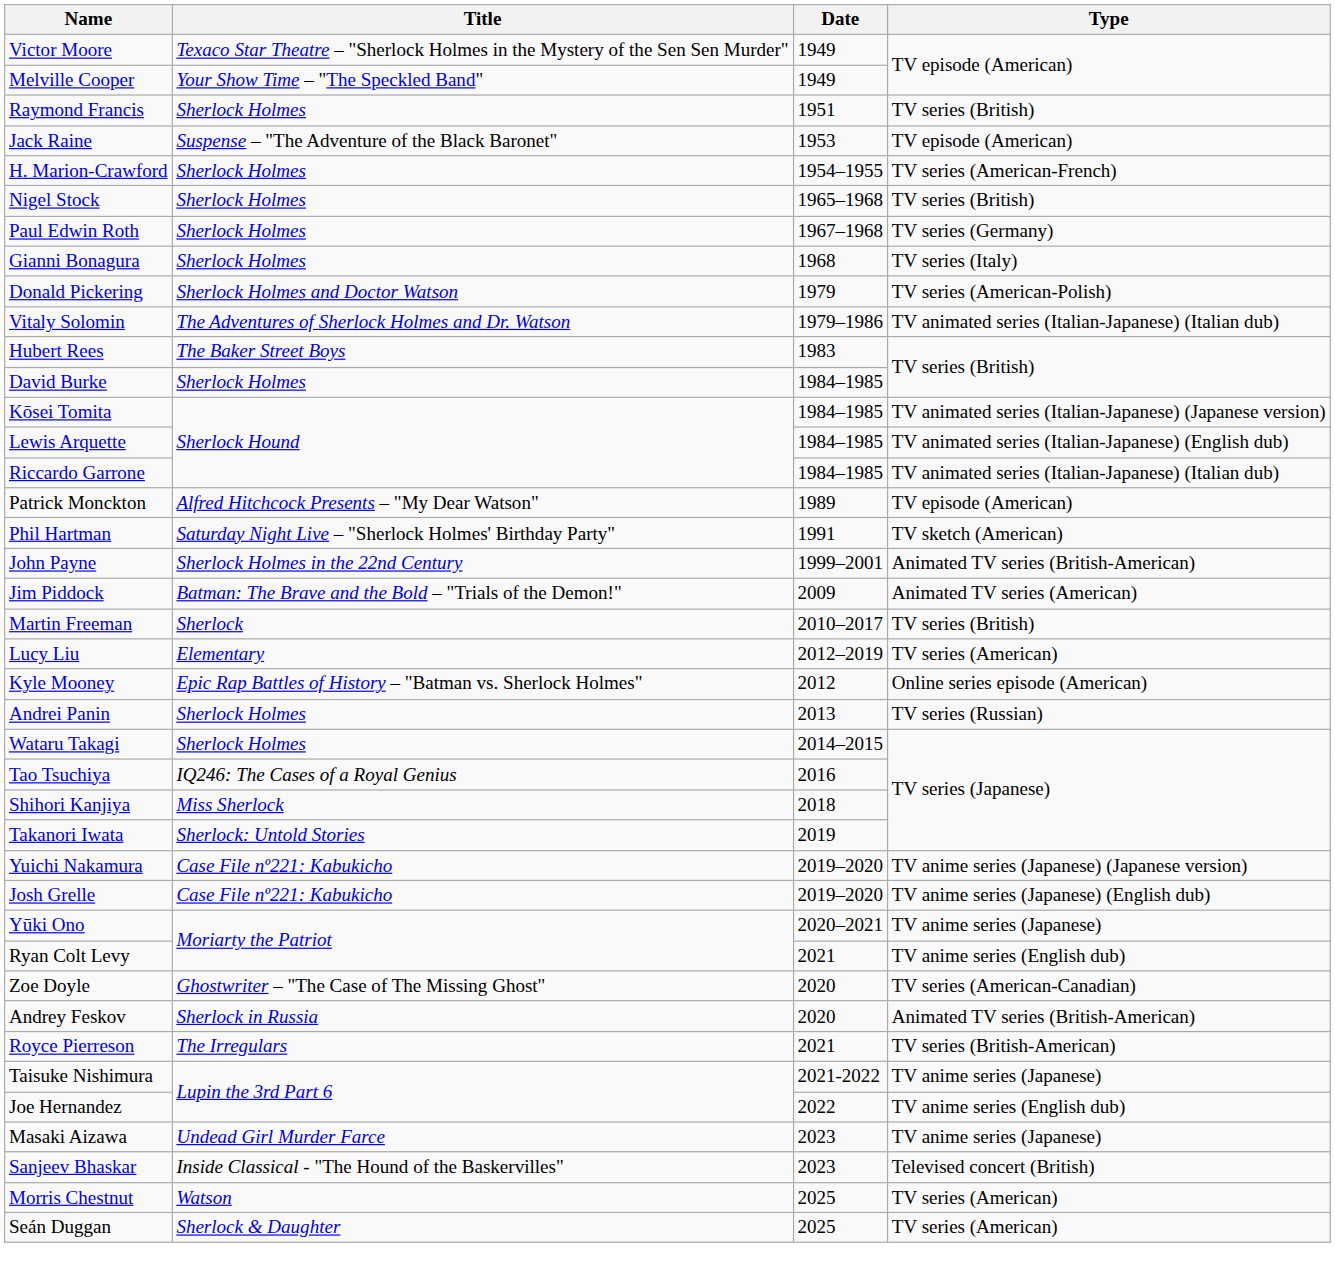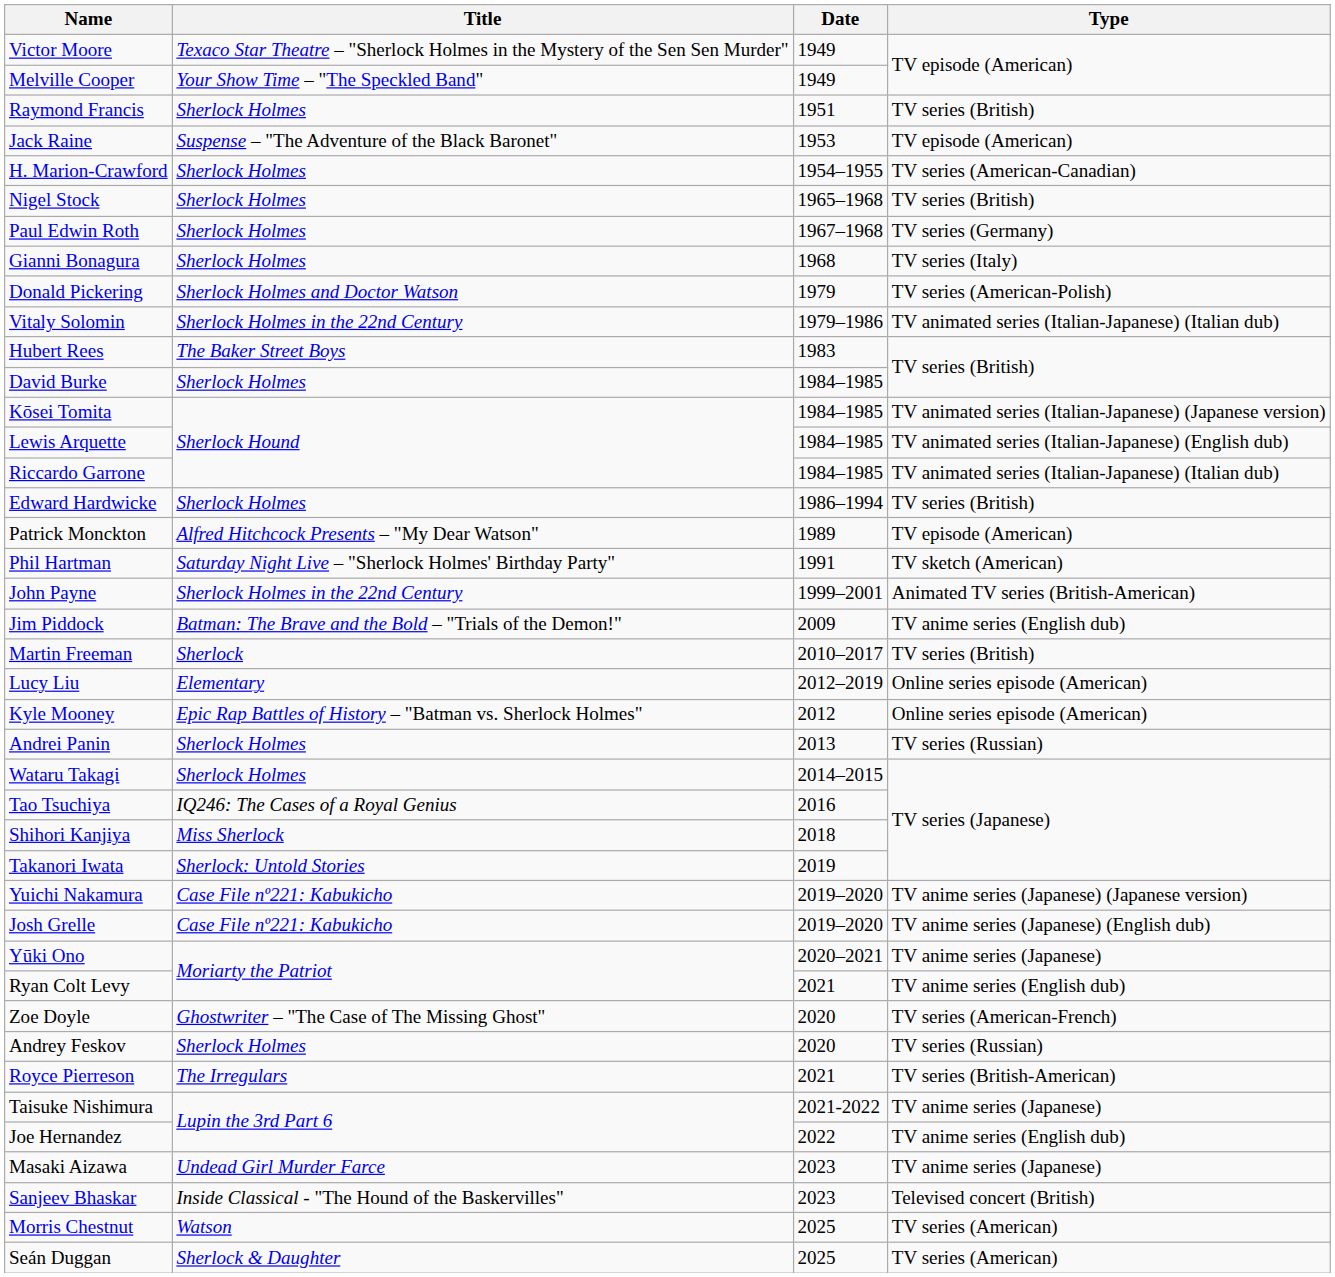 <table class="wikitable sortable">
 <tr>
 <th>Name</th>
 <th>Title</th>
 <th>Date</th>
 <th>Type</th>
 </tr>
 <tr>
 <td><a href='#'>Victor Moore</a></td>
 <td><em><a href='#'>Texaco Star Theatre</a></em> – "Sherlock Holmes in the Mystery of the Sen Sen Murder"</td>
 <td>1949</td>
 <td rowspan="2">TV episode (American)</td>
 </tr>
 <tr>
 <td><a href='#'>Melville Cooper</a></td>
 <td><em><a href='#'>Your Show Time</a></em> – "<a href='#'>The Speckled Band</a>"</td>
 <td>1949</td>
 </tr>
 <tr>
 <td><a href='#'>Raymond Francis</a></td>
 <td><em><a href='#'>Sherlock Holmes</a></em></td>
 <td>1951</td>
 <td>TV series (British)</td>
 </tr>
 <tr>
 <td><a href='#'>Jack Raine</a></td>
 <td><em><a href='#'>Suspense</a></em> – "The Adventure of the Black Baronet"</td>
 <td>1953</td>
 <td>TV episode (American)</td>
 </tr>
 <tr>
 <td><a href='#'>H. Marion-Crawford</a></td>
 <td><em><a href='#'>Sherlock Holmes</a></em></td>
 <td>1954–1955</td>
-<td>TV series (American-French)</td>
+<td>TV series (American-Canadian)</td>
 </tr>
 <tr>
 <td><a href='#'>Nigel Stock</a></td>
 <td><em><a href='#'>Sherlock Holmes</a></em></td>
 <td>1965–1968</td>
 <td>TV series (British)</td>
 </tr>
 <tr>
 <td><a href='#'>Paul Edwin Roth</a></td>
 <td><em><a href='#'>Sherlock Holmes</a></em></td>
 <td>1967–1968</td>
 <td>TV series (Germany)</td>
 </tr>
 <tr>
 <td><a href='#'>Gianni Bonagura</a></td>
 <td><em><a href='#'>Sherlock Holmes</a></em></td>
 <td>1968</td>
 <td>TV series (Italy)</td>
 </tr>
 <tr>
 <td><a href='#'>Donald Pickering</a></td>
 <td><em><a href='#'>Sherlock Holmes and Doctor Watson</a></em></td>
 <td>1979</td>
 <td>TV series (American-Polish)</td>
 </tr>
 <tr>
 <td><a href='#'>Vitaly Solomin</a></td>
-<td><em><a href='#'>The Adventures of Sherlock Holmes and Dr. Watson</a></em></td>
+<td><em><a href='#'>Sherlock Holmes in the 22nd Century</a></em></td>
 <td>1979–1986</td>
 <td>TV animated series (Italian-Japanese) (Italian dub)</td>
 </tr>
 <tr>
 <td><a href='#'>Hubert Rees</a></td>
 <td><em><a href='#'>The Baker Street Boys</a></em></td>
 <td>1983</td>
 <td rowspan="2">TV series (British)</td>
 </tr>
 <tr>
 <td><a href='#'>David Burke</a></td>
 <td><em><a href='#'>Sherlock Holmes</a></em></td>
 <td>1984–1985</td>
 </tr>
 <tr>
 <td><a href='#'>Kōsei Tomita</a></td>
 <td rowspan="3"><em><a href='#'>Sherlock Hound</a></em></td>
 <td>1984–1985</td>
 <td>TV animated series (Italian-Japanese) (Japanese version)</td>
 </tr>
 <tr>
 <td><a href='#'>Lewis Arquette</a></td>
 <td>1984–1985</td>
 <td>TV animated series (Italian-Japanese) (English dub)</td>
 </tr>
 <tr>
 <td><a href='#'>Riccardo Garrone</a></td>
 <td>1984–1985</td>
 <td>TV animated series (Italian-Japanese) (Italian dub)</td>
 </tr>
 <tr>
+<td><a href='#'>Edward Hardwicke</a></td>
+<td><em><a href='#'>Sherlock Holmes</a></em></td>
+<td>1986–1994</td>
+<td>TV series (British)</td>
+</tr>
+<tr>
 <td>Patrick Monckton</td>
 <td><em><a href='#'>Alfred Hitchcock Presents</a></em> – "My Dear Watson"</td>
 <td>1989</td>
 <td>TV episode (American)</td>
 </tr>
 <tr>
 <td><a href='#'>Phil Hartman</a></td>
 <td><em><a href='#'>Saturday Night Live</a></em> – "Sherlock Holmes' Birthday Party"</td>
 <td>1991</td>
 <td>TV sketch (American)</td>
 </tr>
 <tr>
 <td><a href='#'>John Payne</a></td>
 <td><em><a href='#'>Sherlock Holmes in the 22nd Century</a></em></td>
 <td>1999–2001</td>
 <td>Animated TV series (British-American)</td>
 </tr>
 <tr>
 <td><a href='#'>Jim Piddock</a></td>
 <td><em><a href='#'>Batman: The Brave and the Bold</a></em> – "Trials of the Demon!"</td>
 <td>2009</td>
-<td>Animated TV series (American)</td>
+<td>TV anime series (English dub)</td>
 </tr>
 <tr>
 <td><a href='#'>Martin Freeman</a></td>
 <td><em><a href='#'>Sherlock</a></em></td>
 <td>2010–2017</td>
 <td>TV series (British)</td>
 </tr>
 <tr>
 <td><a href='#'>Lucy Liu</a></td>
 <td><em><a href='#'>Elementary</a></em></td>
 <td>2012–2019</td>
-<td>TV series (American)</td>
+<td>Online series episode (American)</td>
 </tr>
 <tr>
 <td><a href='#'>Kyle Mooney</a></td>
 <td><em><a href='#'>Epic Rap Battles of History</a></em> – "Batman vs. Sherlock Holmes"</td>
 <td>2012</td>
 <td>Online series episode (American)</td>
 </tr>
 <tr>
 <td><a href='#'>Andrei Panin</a></td>
 <td><em><a href='#'>Sherlock Holmes</a></em></td>
 <td>2013</td>
 <td>TV series (Russian)</td>
 </tr>
 <tr>
 <td><a href='#'>Wataru Takagi</a></td>
 <td><em><a href='#'>Sherlock Holmes</a></em></td>
 <td>2014–2015</td>
 <td rowspan="4">TV series (Japanese)</td>
 </tr>
 <tr>
 <td><a href='#'>Tao Tsuchiya</a></td>
 <td><em>IQ246: The Cases of a Royal Genius</em></td>
 <td>2016</td>
 </tr>
 <tr>
 <td><a href='#'>Shihori Kanjiya</a></td>
 <td><em><a href='#'>Miss Sherlock</a></em></td>
 <td>2018</td>
 </tr>
 <tr>
 <td><a href='#'>Takanori Iwata</a></td>
 <td><em><a href='#'>Sherlock: Untold Stories</a></em></td>
 <td>2019</td>
 </tr>
 <tr>
 <td><a href='#'>Yuichi Nakamura</a></td>
 <td><em><a href='#'>Case File nº221: Kabukicho</a></em></td>
 <td>2019–2020</td>
 <td>TV anime series (Japanese) (Japanese version)</td>
 </tr>
 <tr>
 <td><a href='#'>Josh Grelle</a></td>
 <td><em><a href='#'>Case File nº221: Kabukicho</a></em></td>
 <td>2019–2020</td>
 <td>TV anime series (Japanese) (English dub)</td>
 </tr>
 <tr>
 <td><a href='#'>Yūki Ono</a></td>
 <td rowspan="2"><em><a href='#'>Moriarty the Patriot</a></em></td>
 <td>2020–2021</td>
 <td>TV anime series (Japanese)</td>
 </tr>
 <tr>
 <td>Ryan Colt Levy</td>
 <td>2021</td>
 <td>TV anime series (English dub)</td>
 </tr>
 <tr>
 <td>Zoe Doyle</td>
 <td><em><a href='#'>Ghostwriter</a></em> – "The Case of The Missing Ghost"</td>
 <td>2020</td>
-<td>TV series (American-Canadian)</td>
+<td>TV series (American-French)</td>
 </tr>
 <tr>
 <td>Andrey Feskov</td>
-<td><em><a href='#'>Sherlock in Russia</a></em></td>
+<td><em><a href='#'>Sherlock Holmes</a></em></td>
 <td>2020</td>
-<td>Animated TV series (British-American)</td>
+<td>TV series (Russian)</td>
 </tr>
 <tr>
 <td><a href='#'>Royce Pierreson</a></td>
 <td><em><a href='#'>The Irregulars</a></em></td>
 <td>2021</td>
 <td>TV series (British-American)</td>
 </tr>
 <tr>
 <td>Taisuke Nishimura</td>
 <td rowspan="2"><em><a href='#'>Lupin the 3rd Part 6</a></em></td>
 <td>2021-2022</td>
 <td>TV anime series (Japanese)</td>
 </tr>
 <tr>
 <td>Joe Hernandez</td>
 <td>2022</td>
 <td>TV anime series (English dub)</td>
 </tr>
 <tr>
 <td>Masaki Aizawa</td>
 <td><em><a href='#'>Undead Girl Murder Farce</a></em></td>
 <td>2023</td>
 <td>TV anime series (Japanese)</td>
 </tr>
 <tr>
 <td><a href='#'>Sanjeev Bhaskar</a></td>
 <td><em>Inside Classical</em> - "The Hound of the Baskervilles"</td>
 <td>2023</td>
 <td>Televised concert (British)</td>
 </tr>
 <tr>
 <td><a href='#'>Morris Chestnut</a></td>
 <td><em><a href='#'>Watson</a></em></td>
 <td>2025</td>
 <td>TV series (American)</td>
 </tr>
 <tr>
 <td>Seán Duggan</td>
 <td><em><a href='#'>Sherlock & Daughter</a></em></td>
 <td>2025</td>
 <td>TV series (American)</td>
 </tr>
 </table>
